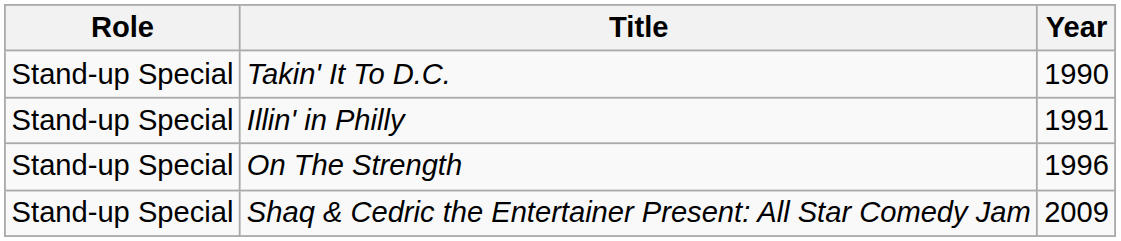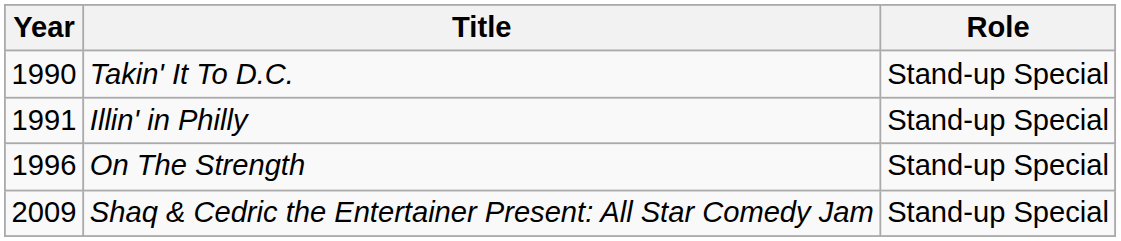 <table class = "wikitable sortable plainrwheaders">
 <tr>
+<th>Year</th>
+<th>Title</th>
 <th>Role</th>
-<th>Title</th>
-<th>Year</th>
 </tr>
 <tr>
+<td>1990</td>
+<td><em>Takin' It To D.C.</em></td>
 <td>Stand-up Special</td>
-<td><em>Takin' It To D.C.</em></td>
-<td>1990</td>
 </tr>
 <tr>
+<td>1991</td>
+<td><em>Illin' in Philly</em></td>
 <td>Stand-up Special</td>
-<td><em>Illin' in Philly</em></td>
-<td>1991</td>
 </tr>
 <tr>
+<td>1996</td>
+<td><em>On The Strength</em></td>
 <td>Stand-up Special</td>
-<td><em>On The Strength</em></td>
-<td>1996</td>
 </tr>
 <tr>
+<td>2009</td>
+<td><em>Shaq & Cedric the Entertainer Present: All Star Comedy Jam</em></td>
 <td>Stand-up Special</td>
-<td><em>Shaq & Cedric the Entertainer Present: All Star Comedy Jam</em></td>
-<td>2009</td>
 </tr>
 </table>
